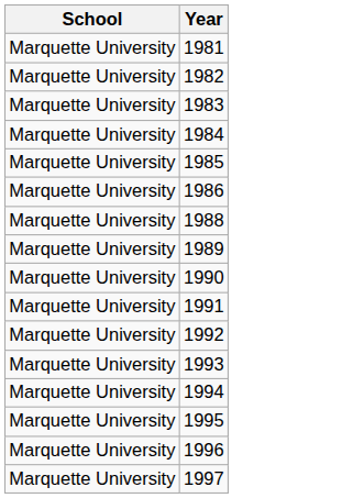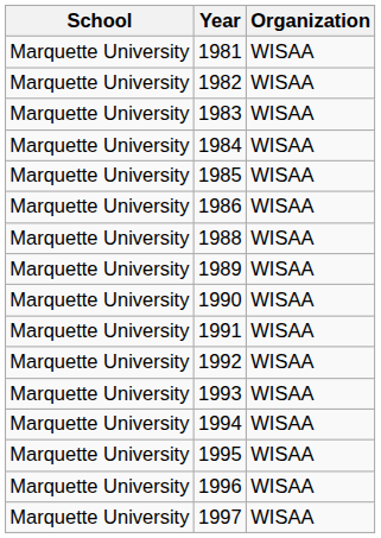 <table class="wikitable">
 <tr>
 <th>School</th>
 <th>Year</th>
+<th>Organization</th>
 </tr>
 <tr>
 <td>Marquette University</td>
 <td>1981</td>
+<td>WISAA</td>
 </tr>
 <tr>
 <td>Marquette University</td>
 <td>1982</td>
+<td>WISAA</td>
 </tr>
 <tr>
 <td>Marquette University</td>
 <td>1983</td>
+<td>WISAA</td>
 </tr>
 <tr>
 <td>Marquette University</td>
 <td>1984</td>
+<td>WISAA</td>
 </tr>
 <tr>
 <td>Marquette University</td>
 <td>1985</td>
+<td>WISAA</td>
 </tr>
 <tr>
 <td>Marquette University</td>
 <td>1986</td>
+<td>WISAA</td>
 </tr>
 <tr>
 <td>Marquette University</td>
 <td>1988</td>
+<td>WISAA</td>
 </tr>
 <tr>
 <td>Marquette University</td>
 <td>1989</td>
+<td>WISAA</td>
 </tr>
 <tr>
 <td>Marquette University</td>
 <td>1990</td>
+<td>WISAA</td>
 </tr>
 <tr>
 <td>Marquette University</td>
 <td>1991</td>
+<td>WISAA</td>
 </tr>
 <tr>
 <td>Marquette University</td>
 <td>1992</td>
+<td>WISAA</td>
 </tr>
 <tr>
 <td>Marquette University</td>
 <td>1993</td>
+<td>WISAA</td>
 </tr>
 <tr>
 <td>Marquette University</td>
 <td>1994</td>
+<td>WISAA</td>
 </tr>
 <tr>
 <td>Marquette University</td>
 <td>1995</td>
+<td>WISAA</td>
 </tr>
 <tr>
 <td>Marquette University</td>
 <td>1996</td>
+<td>WISAA</td>
 </tr>
 <tr>
 <td>Marquette University</td>
 <td>1997</td>
+<td>WISAA</td>
 </tr>
 </table>
